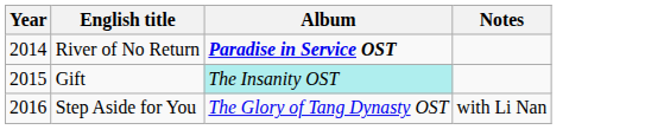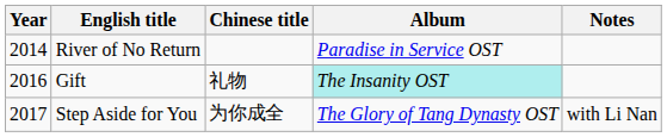 <table class="wikitable sortable">
 <tr>
 <th>Year</th>
 <th>English title</th>
+<th>Chinese title</th>
 <th>Album</th>
 <th>Notes</th>
 </tr>
 <tr>
 <td>2014</td>
 <td>River of No Return</td>
-<td><strong><em><a href='#'>Paradise in Service</a> OST</em></strong></td>
+<td></td>
+<td><em><a href='#'>Paradise in Service</a> OST</em></td>
 <td></td>
 </tr>
 <tr>
-<td>2015</td>
+<td>2016</td>
 <td>Gift</td>
+<td>礼物</td>
 <td style="background: paleturquoise;"><em>The Insanity OST</em></td>
 <td></td>
 </tr>
 <tr>
-<td>2016</td>
+<td>2017</td>
 <td>Step Aside for You</td>
+<td>为你成全</td>
 <td><em><a href='#'>The Glory of Tang Dynasty</a> OST</em></td>
 <td>with Li Nan</td>
 </tr>
 </table>
